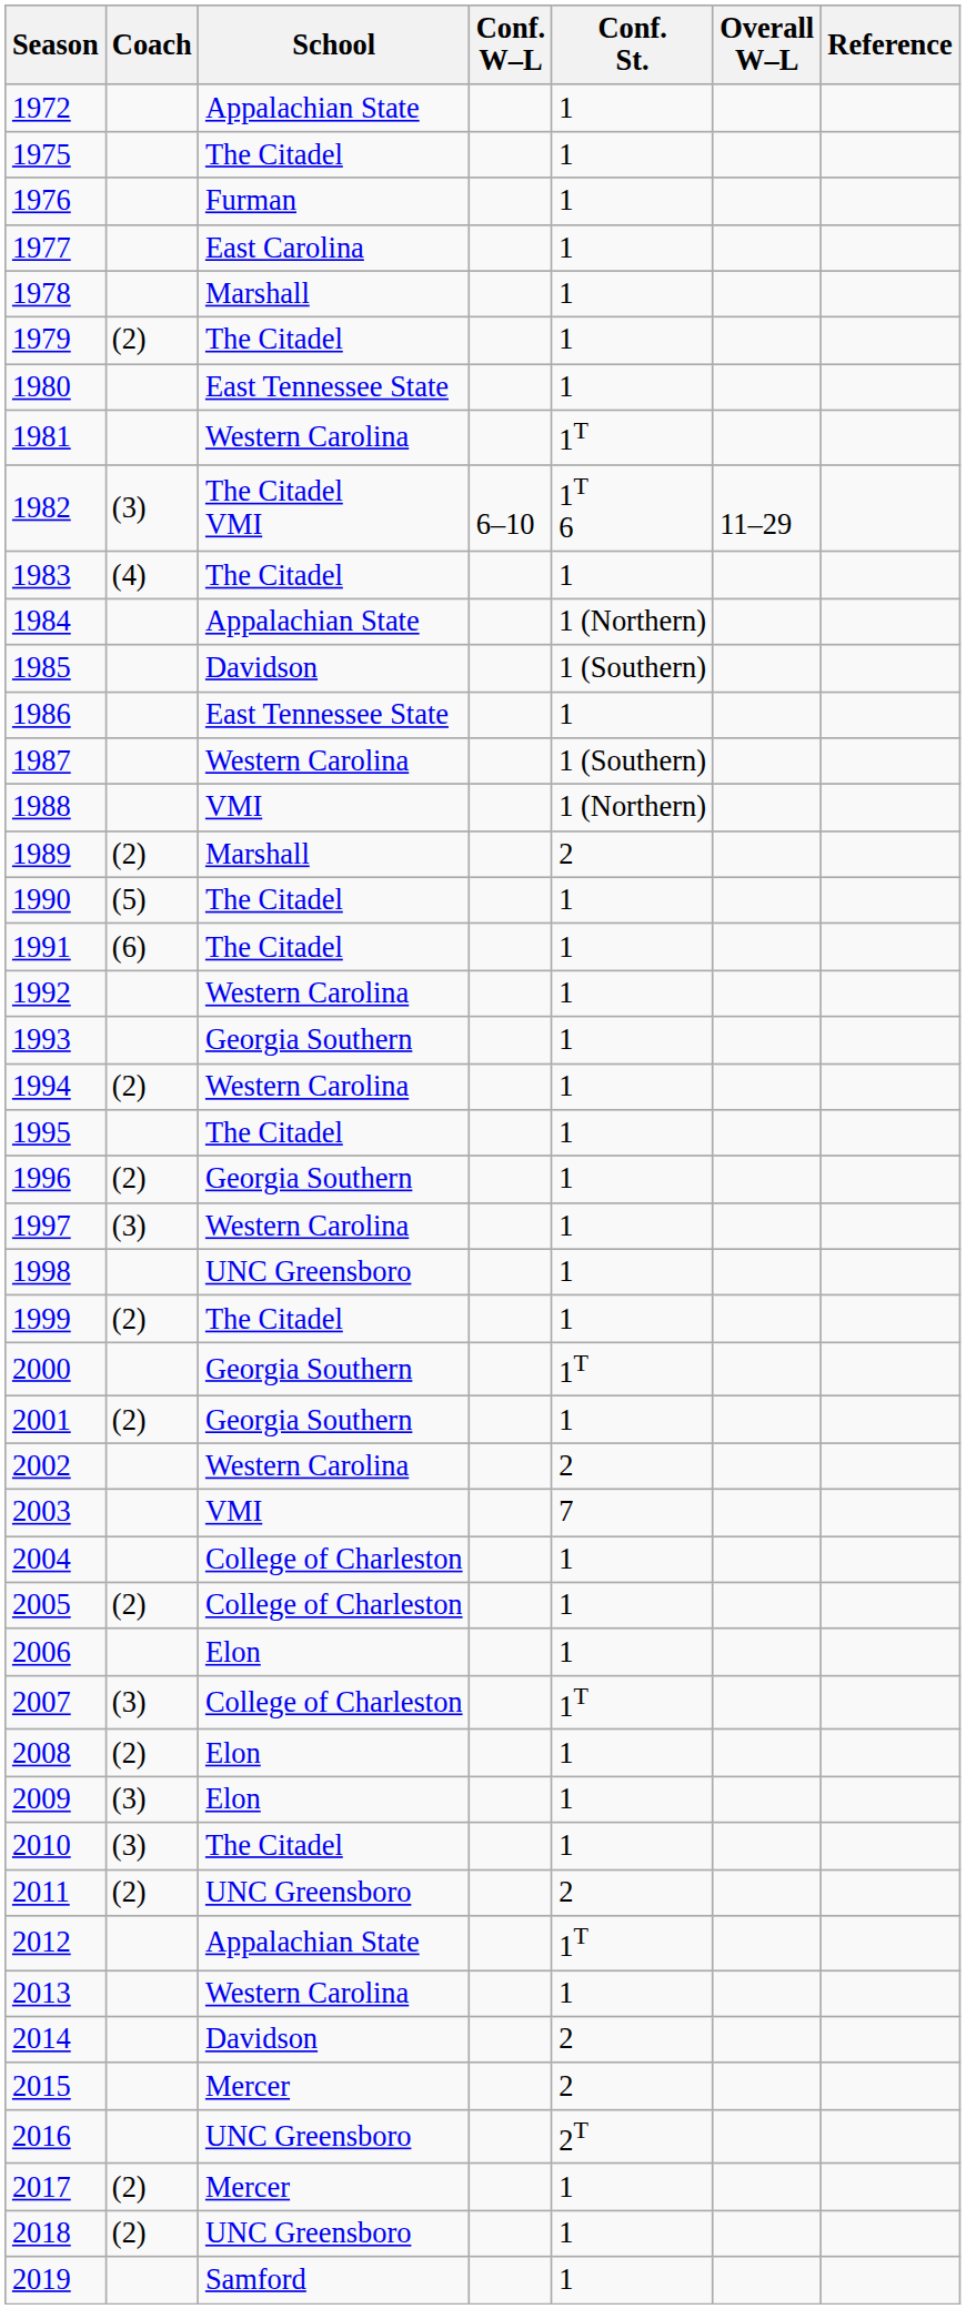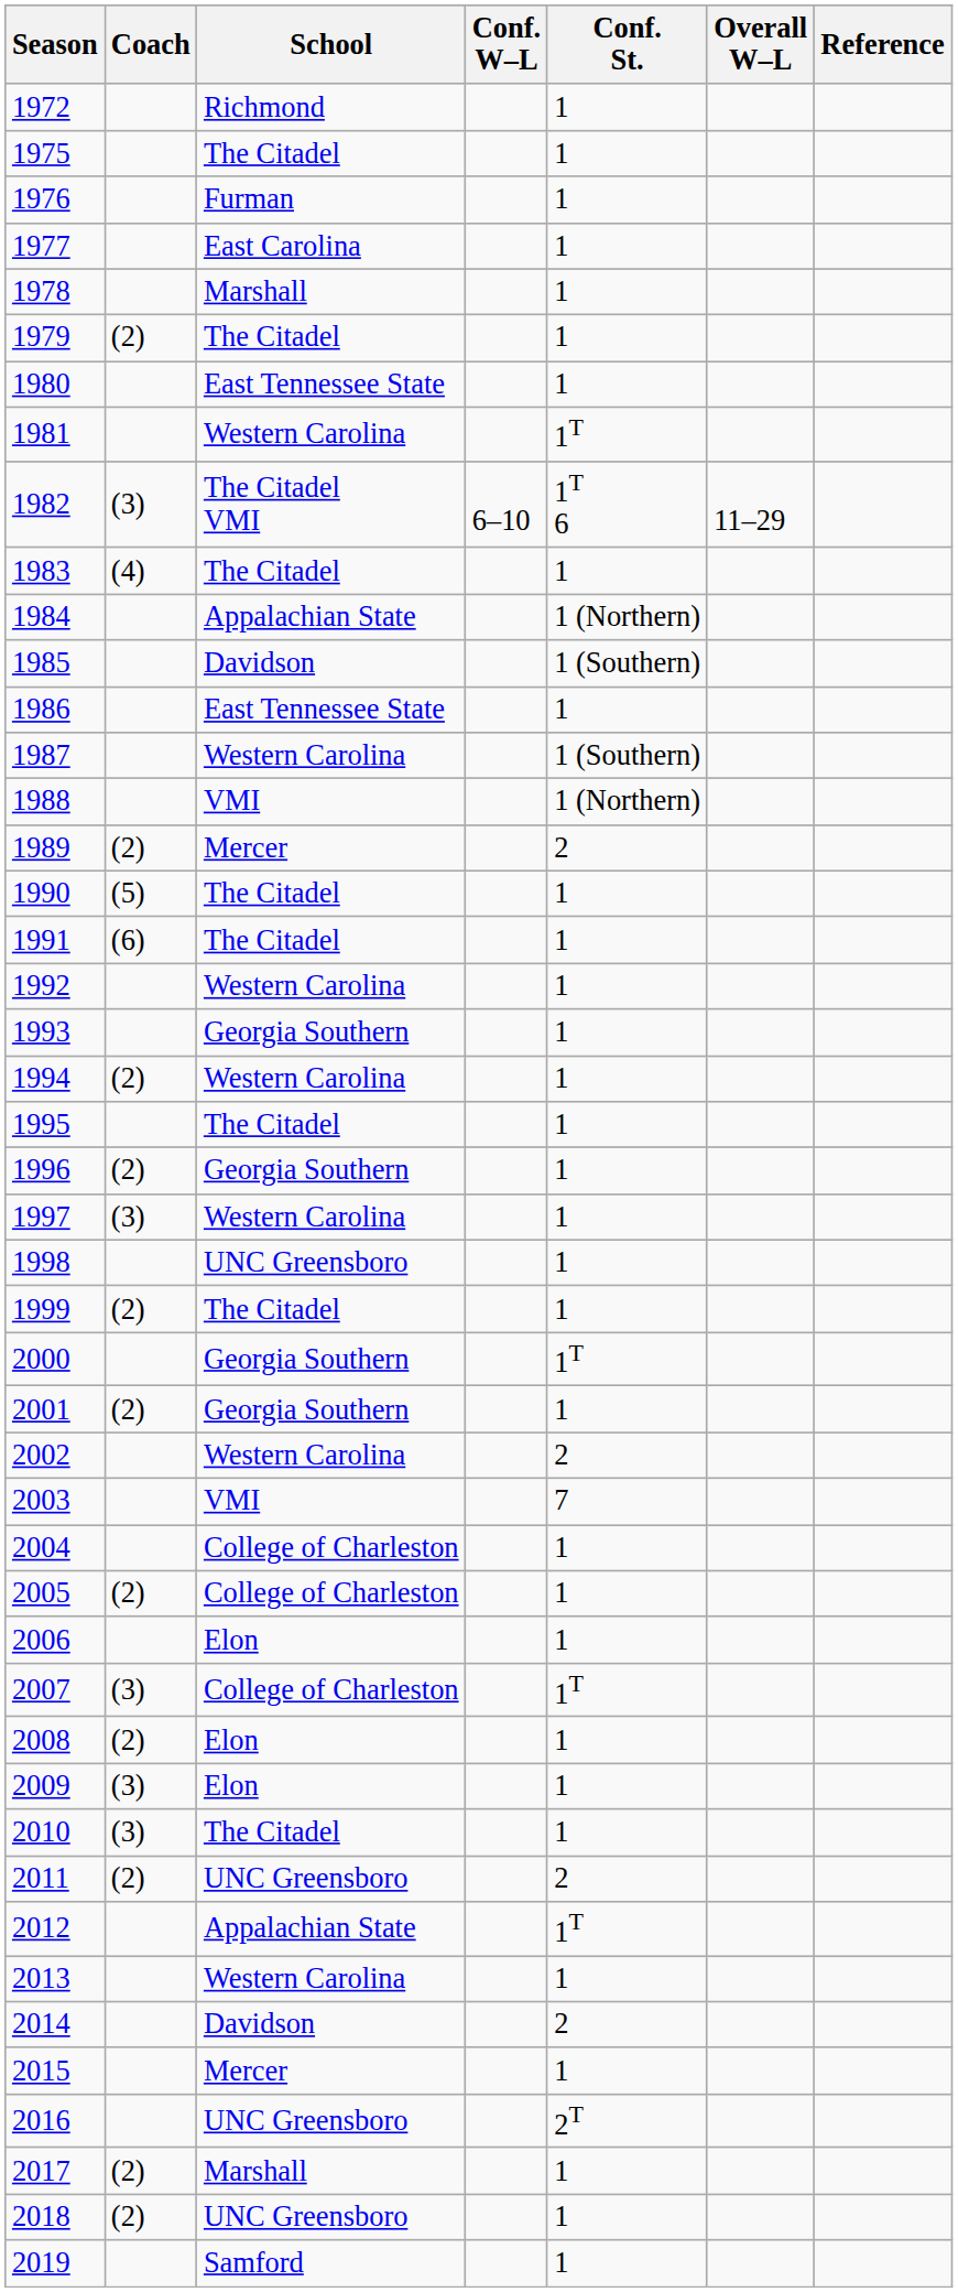 <table class="wikitable sortable" border="1">
 <tr>
 <th>Season</th>
 <th>Coach</th>
 <th>School</th>
 <th>Conf.<br>W–L</th>
 <th>Conf.<br>St.</th>
 <th>Overall<br>W–L</th>
 <th class="unsortable">Reference</th>
 </tr>
 <tr>
 <td><a href='#'>1972</a></td>
 <td></td>
-<td><a href='#'>Appalachian State</a></td>
+<td><a href='#'>Richmond</a></td>
 <td></td>
 <td>1</td>
 <td></td>
 <td align="center"></td>
 </tr>
 <tr>
 <td><a href='#'>1975</a></td>
 <td></td>
 <td><a href='#'>The Citadel</a></td>
 <td></td>
 <td>1</td>
 <td></td>
 <td align="center"></td>
 </tr>
 <tr>
 <td><a href='#'>1976</a></td>
 <td></td>
 <td><a href='#'>Furman</a></td>
 <td></td>
 <td>1</td>
 <td></td>
 <td align="center"></td>
 </tr>
 <tr>
 <td><a href='#'>1977</a></td>
 <td></td>
 <td><a href='#'>East Carolina</a></td>
 <td></td>
 <td>1</td>
 <td></td>
 <td align="center"></td>
 </tr>
 <tr>
 <td><a href='#'>1978</a></td>
 <td></td>
 <td><a href='#'>Marshall</a></td>
 <td></td>
 <td>1</td>
 <td></td>
 <td align="center"></td>
 </tr>
 <tr>
 <td><a href='#'>1979</a></td>
 <td> (2)</td>
 <td><a href='#'>The Citadel</a></td>
 <td></td>
 <td>1</td>
 <td></td>
 <td align="center"></td>
 </tr>
 <tr>
 <td><a href='#'>1980</a></td>
 <td></td>
 <td><a href='#'>East Tennessee State</a></td>
 <td></td>
 <td>1</td>
 <td></td>
 <td align="center"></td>
 </tr>
 <tr>
 <td><a href='#'>1981</a></td>
 <td></td>
 <td><a href='#'>Western Carolina</a></td>
 <td></td>
 <td>1<sup>T</sup></td>
 <td></td>
 <td align="center"></td>
 </tr>
 <tr>
 <td><a href='#'>1982</a></td>
 <td> (3)<br></td>
 <td><a href='#'>The Citadel</a><br><a href='#'>VMI</a></td>
 <td><br>6–10</td>
 <td>1<sup>T</sup><br>6</td>
 <td><br>11–29</td>
 <td align="center"></td>
 </tr>
 <tr>
 <td><a href='#'>1983</a></td>
 <td> (4)</td>
 <td><a href='#'>The Citadel</a></td>
 <td></td>
 <td>1</td>
 <td></td>
 <td align="center"></td>
 </tr>
 <tr>
 <td><a href='#'>1984</a></td>
 <td></td>
 <td><a href='#'>Appalachian State</a></td>
 <td></td>
 <td>1 (Northern)</td>
 <td></td>
 <td align="center"></td>
 </tr>
 <tr>
 <td><a href='#'>1985</a></td>
 <td></td>
 <td><a href='#'>Davidson</a></td>
 <td></td>
 <td>1 (Southern)</td>
 <td></td>
 <td align="center"></td>
 </tr>
 <tr>
 <td><a href='#'>1986</a></td>
 <td></td>
 <td><a href='#'>East Tennessee State</a></td>
 <td></td>
 <td>1</td>
 <td></td>
 <td align="center"></td>
 </tr>
 <tr>
 <td><a href='#'>1987</a></td>
 <td></td>
 <td><a href='#'>Western Carolina</a></td>
 <td></td>
 <td>1 (Southern)</td>
 <td></td>
 <td align="center"></td>
 </tr>
 <tr>
 <td><a href='#'>1988</a></td>
 <td></td>
 <td><a href='#'>VMI</a></td>
 <td></td>
 <td>1 (Northern)</td>
 <td></td>
 <td align="center"></td>
 </tr>
 <tr>
 <td><a href='#'>1989</a></td>
 <td> (2)</td>
-<td><a href='#'>Marshall</a></td>
+<td><a href='#'>Mercer</a></td>
 <td></td>
 <td>2</td>
 <td></td>
 <td align="center"></td>
 </tr>
 <tr>
 <td><a href='#'>1990</a></td>
 <td> (5)</td>
 <td><a href='#'>The Citadel</a></td>
 <td></td>
 <td>1</td>
 <td></td>
 <td align="center"></td>
 </tr>
 <tr>
 <td><a href='#'>1991</a></td>
 <td> (6)</td>
 <td><a href='#'>The Citadel</a></td>
 <td></td>
 <td>1</td>
 <td></td>
 <td align="center"></td>
 </tr>
 <tr>
 <td><a href='#'>1992</a></td>
 <td></td>
 <td><a href='#'>Western Carolina</a></td>
 <td></td>
 <td>1</td>
 <td></td>
 <td align="center"></td>
 </tr>
 <tr>
 <td><a href='#'>1993</a></td>
 <td></td>
 <td><a href='#'>Georgia Southern</a></td>
 <td></td>
 <td>1</td>
 <td></td>
 <td align="center"></td>
 </tr>
 <tr>
 <td><a href='#'>1994</a></td>
 <td> (2)</td>
 <td><a href='#'>Western Carolina</a></td>
 <td></td>
 <td>1</td>
 <td></td>
 <td align="center"></td>
 </tr>
 <tr>
 <td><a href='#'>1995</a></td>
 <td></td>
 <td><a href='#'>The Citadel</a></td>
 <td></td>
 <td>1</td>
 <td></td>
 <td align="center"></td>
 </tr>
 <tr>
 <td><a href='#'>1996</a></td>
 <td> (2)</td>
 <td><a href='#'>Georgia Southern</a></td>
 <td></td>
 <td>1</td>
 <td></td>
 <td align="center"></td>
 </tr>
 <tr>
 <td><a href='#'>1997</a></td>
 <td> (3)</td>
 <td><a href='#'>Western Carolina</a></td>
 <td></td>
 <td>1</td>
 <td></td>
 <td align="center"></td>
 </tr>
 <tr>
 <td><a href='#'>1998</a></td>
 <td></td>
 <td><a href='#'>UNC Greensboro</a></td>
 <td></td>
 <td>1</td>
 <td></td>
 <td align="center"></td>
 </tr>
 <tr>
 <td><a href='#'>1999</a></td>
 <td> (2)</td>
 <td><a href='#'>The Citadel</a></td>
 <td></td>
 <td>1</td>
 <td></td>
 <td align="center"></td>
 </tr>
 <tr>
 <td><a href='#'>2000</a></td>
 <td></td>
 <td><a href='#'>Georgia Southern</a></td>
 <td></td>
 <td>1<sup>T</sup></td>
 <td></td>
 <td align="center"></td>
 </tr>
 <tr>
 <td><a href='#'>2001</a></td>
 <td> (2)</td>
 <td><a href='#'>Georgia Southern</a></td>
 <td></td>
 <td>1</td>
 <td></td>
 <td align="center"></td>
 </tr>
 <tr>
 <td><a href='#'>2002</a></td>
 <td></td>
 <td><a href='#'>Western Carolina</a></td>
 <td></td>
 <td>2</td>
 <td></td>
 <td align="center"></td>
 </tr>
 <tr>
 <td><a href='#'>2003</a></td>
 <td></td>
 <td><a href='#'>VMI</a></td>
 <td></td>
 <td>7</td>
 <td></td>
 <td align="center"></td>
 </tr>
 <tr>
 <td><a href='#'>2004</a></td>
 <td></td>
 <td><a href='#'>College of Charleston</a></td>
 <td></td>
 <td>1</td>
 <td></td>
 <td align="center"></td>
 </tr>
 <tr>
 <td><a href='#'>2005</a></td>
 <td> (2)</td>
 <td><a href='#'>College of Charleston</a></td>
 <td></td>
 <td>1</td>
 <td></td>
 <td align="center"></td>
 </tr>
 <tr>
 <td><a href='#'>2006</a></td>
 <td></td>
 <td><a href='#'>Elon</a></td>
 <td></td>
 <td>1</td>
 <td></td>
 <td align="center"></td>
 </tr>
 <tr>
 <td><a href='#'>2007</a></td>
 <td> (3)</td>
 <td><a href='#'>College of Charleston</a></td>
 <td></td>
 <td>1<sup>T</sup></td>
 <td></td>
 <td align="center"></td>
 </tr>
 <tr>
 <td><a href='#'>2008</a></td>
 <td> (2)</td>
 <td><a href='#'>Elon</a></td>
 <td></td>
 <td>1</td>
 <td></td>
 <td align="center"></td>
 </tr>
 <tr>
 <td><a href='#'>2009</a></td>
 <td> (3)</td>
 <td><a href='#'>Elon</a></td>
 <td></td>
 <td>1</td>
 <td></td>
 <td align="center"></td>
 </tr>
 <tr>
 <td><a href='#'>2010</a></td>
 <td> (3)</td>
 <td><a href='#'>The Citadel</a></td>
 <td></td>
 <td>1</td>
 <td></td>
 <td align="center"></td>
 </tr>
 <tr>
 <td><a href='#'>2011</a></td>
 <td> (2)</td>
 <td><a href='#'>UNC Greensboro</a></td>
 <td></td>
 <td>2</td>
 <td></td>
 <td align="center"></td>
 </tr>
 <tr>
 <td><a href='#'>2012</a></td>
 <td></td>
 <td><a href='#'>Appalachian State</a></td>
 <td></td>
 <td>1<sup>T</sup></td>
 <td></td>
 <td align="center"></td>
 </tr>
 <tr>
 <td><a href='#'>2013</a></td>
 <td></td>
 <td><a href='#'>Western Carolina</a></td>
 <td></td>
 <td>1</td>
 <td></td>
 <td align="center"></td>
 </tr>
 <tr>
 <td><a href='#'>2014</a></td>
 <td></td>
 <td><a href='#'>Davidson</a></td>
 <td></td>
 <td>2</td>
 <td></td>
 <td align="center"></td>
 </tr>
 <tr>
 <td><a href='#'>2015</a></td>
 <td></td>
 <td><a href='#'>Mercer</a></td>
 <td></td>
-<td>2</td>
+<td>1</td>
 <td></td>
 <td align=center></td>
 </tr>
 <tr>
 <td><a href='#'>2016</a></td>
 <td></td>
 <td><a href='#'>UNC Greensboro</a></td>
 <td></td>
 <td>2<sup>T</sup></td>
 <td></td>
 <td align=center></td>
 </tr>
 <tr>
 <td><a href='#'>2017</a></td>
 <td> (2)</td>
-<td><a href='#'>Mercer</a></td>
+<td><a href='#'>Marshall</a></td>
 <td></td>
 <td>1</td>
 <td></td>
 <td align=center></td>
 </tr>
 <tr>
 <td><a href='#'>2018</a></td>
 <td> (2)</td>
 <td><a href='#'>UNC Greensboro</a></td>
 <td></td>
 <td>1</td>
 <td></td>
 <td align=center></td>
 </tr>
 <tr>
 <td><a href='#'>2019</a></td>
 <td></td>
 <td><a href='#'>Samford</a></td>
 <td></td>
 <td>1</td>
 <td></td>
 <td align=center></td>
 </tr>
 </table>
